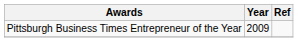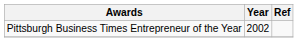 <table class="wikitable">
 <tr>
 <th>Awards</th>
 <th>Year</th>
 <th>Ref</th>
 </tr>
 <tr>
 <td>Pittsburgh Business Times Entrepreneur of the Year</td>
-<td>2009</td>
+<td>2002</td>
 <td></td>
 </tr>
 <tr>
 </tr>
 </table>
